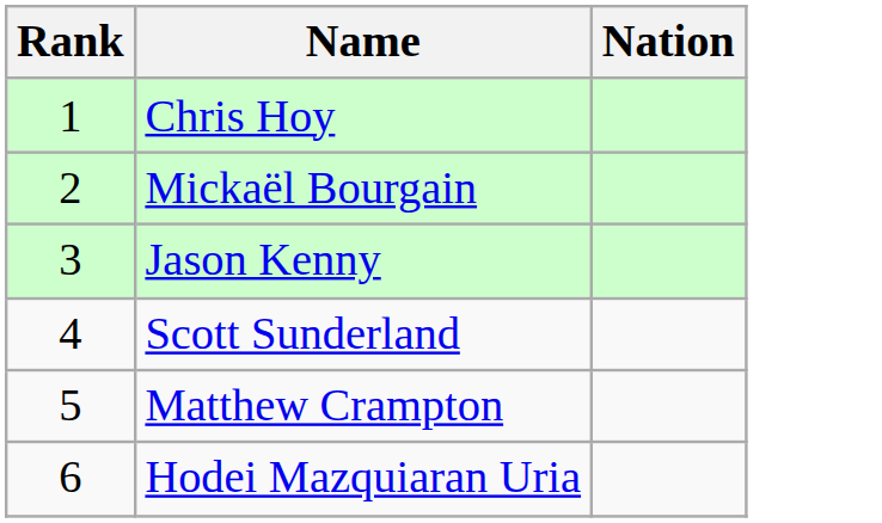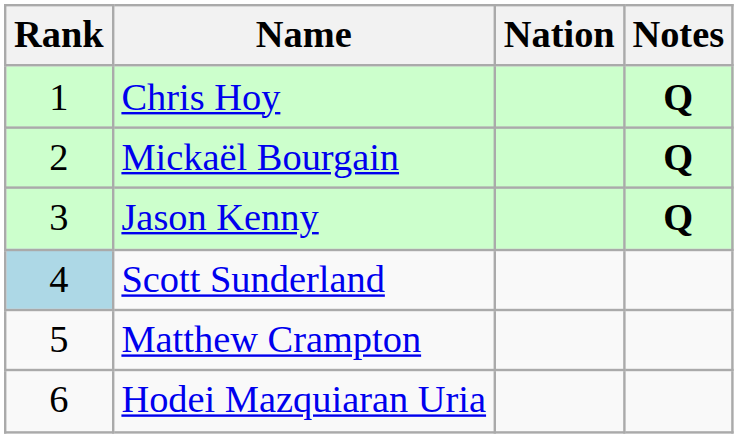 <table class="wikitable sortable" style="text-align:center">
 <tr>
 <th>Rank</th>
 <th>Name</th>
 <th>Nation</th>
+<th>Notes</th>
 </tr>
 <tr bgcolor=ccffcc>
 <td>1</td>
 <td align=left><a href='#'>Chris Hoy</a></td>
 <td align=left></td>
+<td><strong>Q</strong></td>
 </tr>
 <tr bgcolor=ccffcc>
 <td>2</td>
 <td align=left><a href='#'>Mickaël Bourgain</a></td>
 <td align=left></td>
+<td><strong>Q</strong></td>
 </tr>
 <tr bgcolor=ccffcc>
 <td>3</td>
 <td align=left><a href='#'>Jason Kenny</a></td>
 <td align=left></td>
+<td><strong>Q</strong></td>
 </tr>
 <tr>
-<td>4</td>
+<td style="background: lightblue;">4</td>
 <td align=left><a href='#'>Scott Sunderland</a></td>
 <td align=left></td>
+<td></td>
 </tr>
 <tr>
 <td>5</td>
 <td align=left><a href='#'>Matthew Crampton</a></td>
 <td align=left></td>
+<td></td>
 </tr>
 <tr>
 <td>6</td>
 <td align=left><a href='#'>Hodei Mazquiaran Uria</a></td>
 <td align=left></td>
+<td></td>
 </tr>
 </table>
